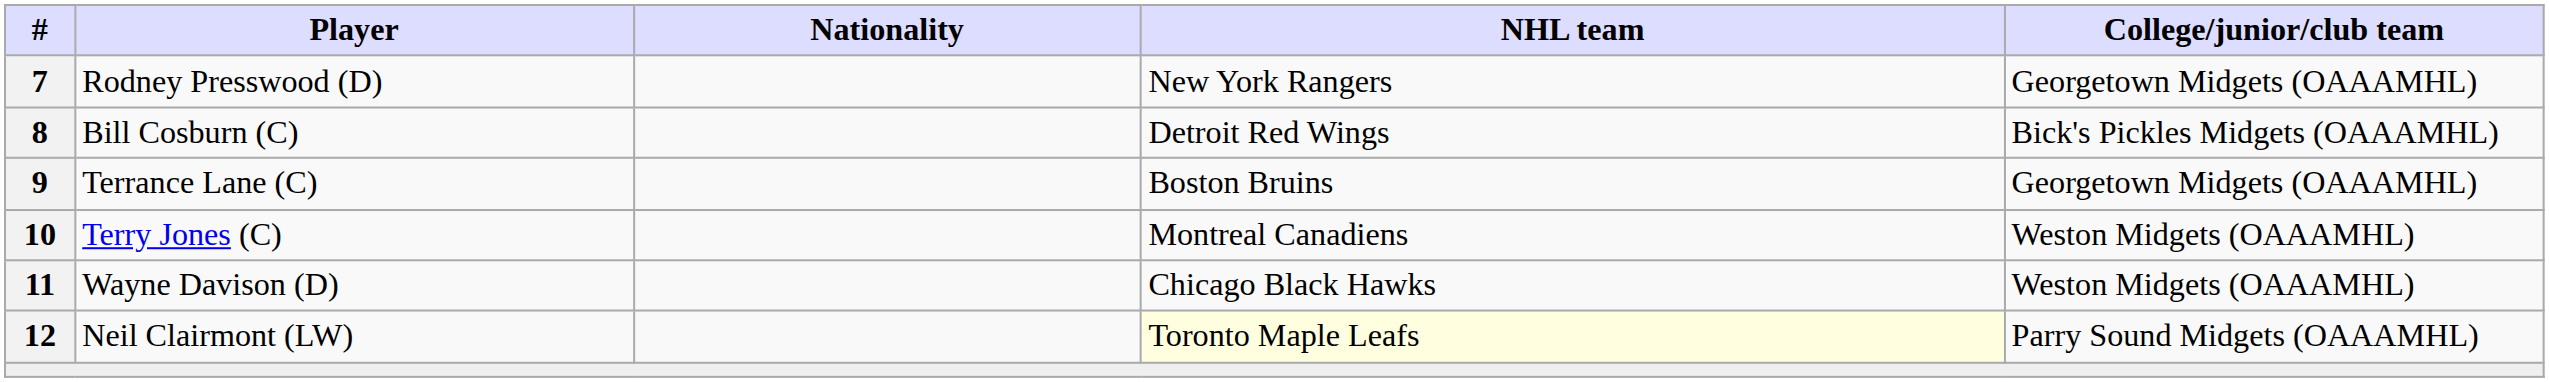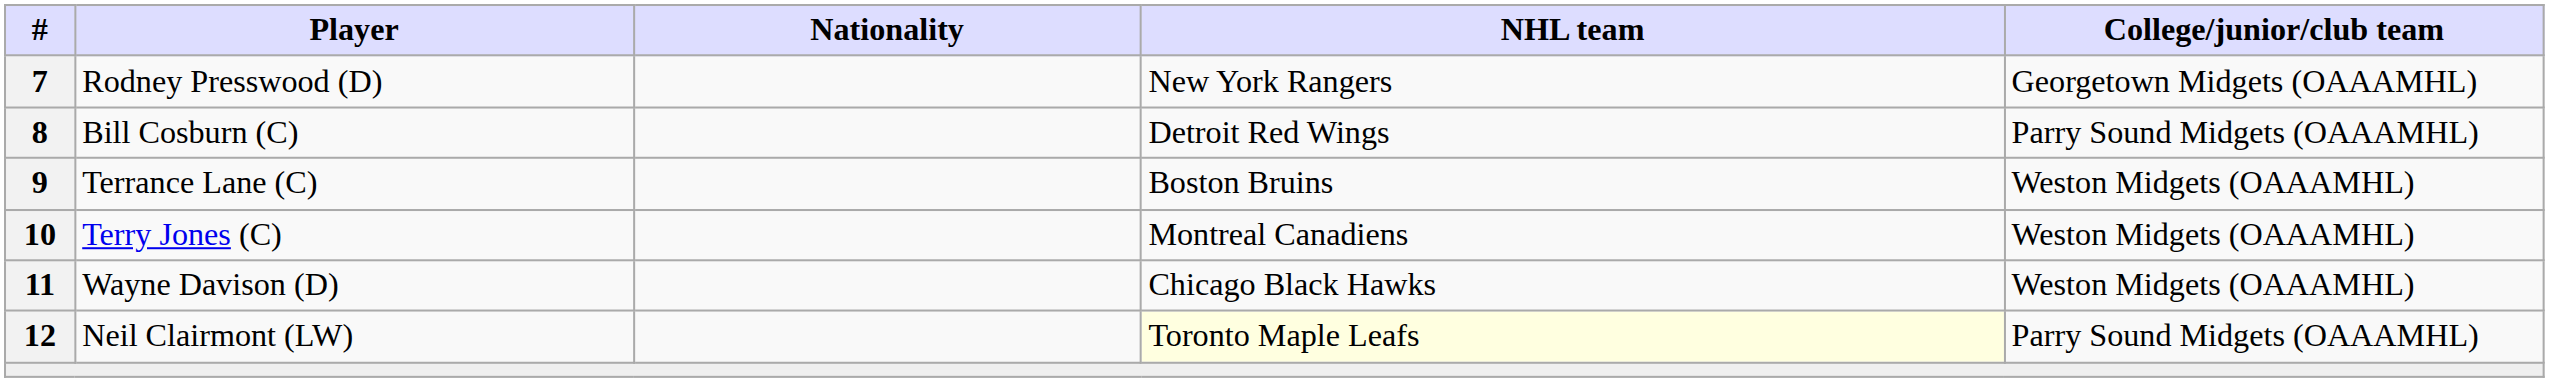 <table class="wikitable" style="width: 100%">
 <tr>
 <th style="background:#ddf; width:2.75%;">#</th>
 <th style="background:#ddf; width:22.0%;">Player</th>
 <th style="background:#ddf; width:20.0%;">Nationality</th>
 <th style="background:#ddf; width:34.0%;">NHL team</th>
 <th style="background:#ddf; width:100.0%;">College/junior/club team</th>
 </tr>
 <tr>
 <th>7</th>
 <td>Rodney Presswood (D)</td>
 <td></td>
 <td>New York Rangers</td>
 <td>Georgetown Midgets (OAAAMHL)</td>
 </tr>
 <tr>
 <th>8</th>
 <td>Bill Cosburn (C)</td>
 <td></td>
 <td>Detroit Red Wings</td>
-<td>Bick's Pickles Midgets (OAAAMHL)</td>
+<td>Parry Sound Midgets (OAAAMHL)</td>
 </tr>
 <tr>
 <th>9</th>
 <td>Terrance Lane (C)</td>
 <td></td>
 <td>Boston Bruins</td>
-<td>Georgetown Midgets (OAAAMHL)</td>
+<td>Weston Midgets (OAAAMHL)</td>
 </tr>
 <tr>
 <th>10</th>
 <td><a href='#'>Terry Jones</a> (C)</td>
 <td></td>
 <td>Montreal Canadiens</td>
 <td>Weston Midgets (OAAAMHL)</td>
 </tr>
 <tr>
 <th>11</th>
 <td>Wayne Davison (D)</td>
 <td></td>
 <td>Chicago Black Hawks</td>
 <td>Weston Midgets (OAAAMHL)</td>
 </tr>
 <tr>
 <th>12</th>
 <td>Neil Clairmont (LW)</td>
 <td></td>
 <td style="background: lightyellow;">Toronto Maple Leafs</td>
 <td>Parry Sound Midgets (OAAAMHL)</td>
 </tr>
 <tr>
 <td align=center colspan="6" bgcolor="#efefef"></td>
 </tr>
 </table>
